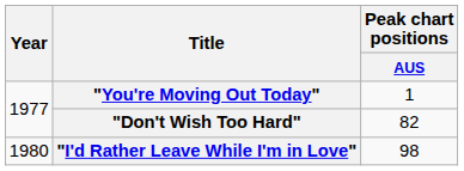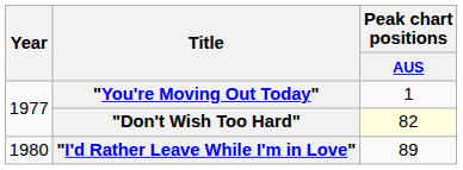 <table class="wikitable plainrowheaders" style="text-align:center;" border="1">
 <tr>
 <th scope="col" rowspan="2">Year</th>
 <th scope="col" rowspan="2">Title</th>
 <th scope="col" colspan="1">Peak chart<br>positions</th>
 </tr>
 <tr>
 <th scope="col" style="text-align:center;"><small><a href='#'>AUS</a><br></small></th>
 </tr>
 <tr>
 <td rowspan="2">1977</td>
 <th scope="row">"<a href='#'>You're Moving Out Today</a>"</th>
 <td style="text-align:center;">1</td>
 </tr>
 <tr>
 <th scope="row">"Don't Wish Too Hard"</th>
-<td style="text-align:center;">82</td>
+<td style="background: lightyellow; text-align:center;">82</td>
 </tr>
 <tr>
 <td>1980</td>
 <th scope="row">"<a href='#'>I'd Rather Leave While I'm in Love</a>"</th>
-<td style="text-align:center;">98</td>
+<td style="text-align:center;">89</td>
 </tr>
 </table>
